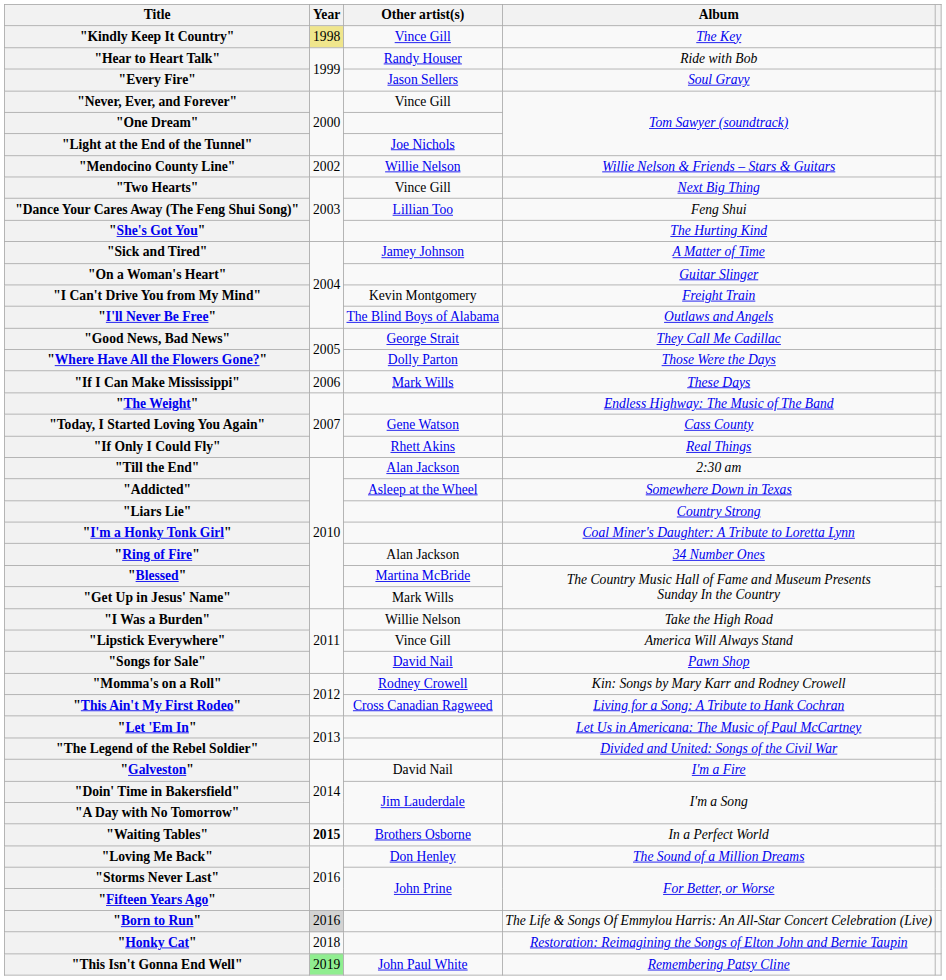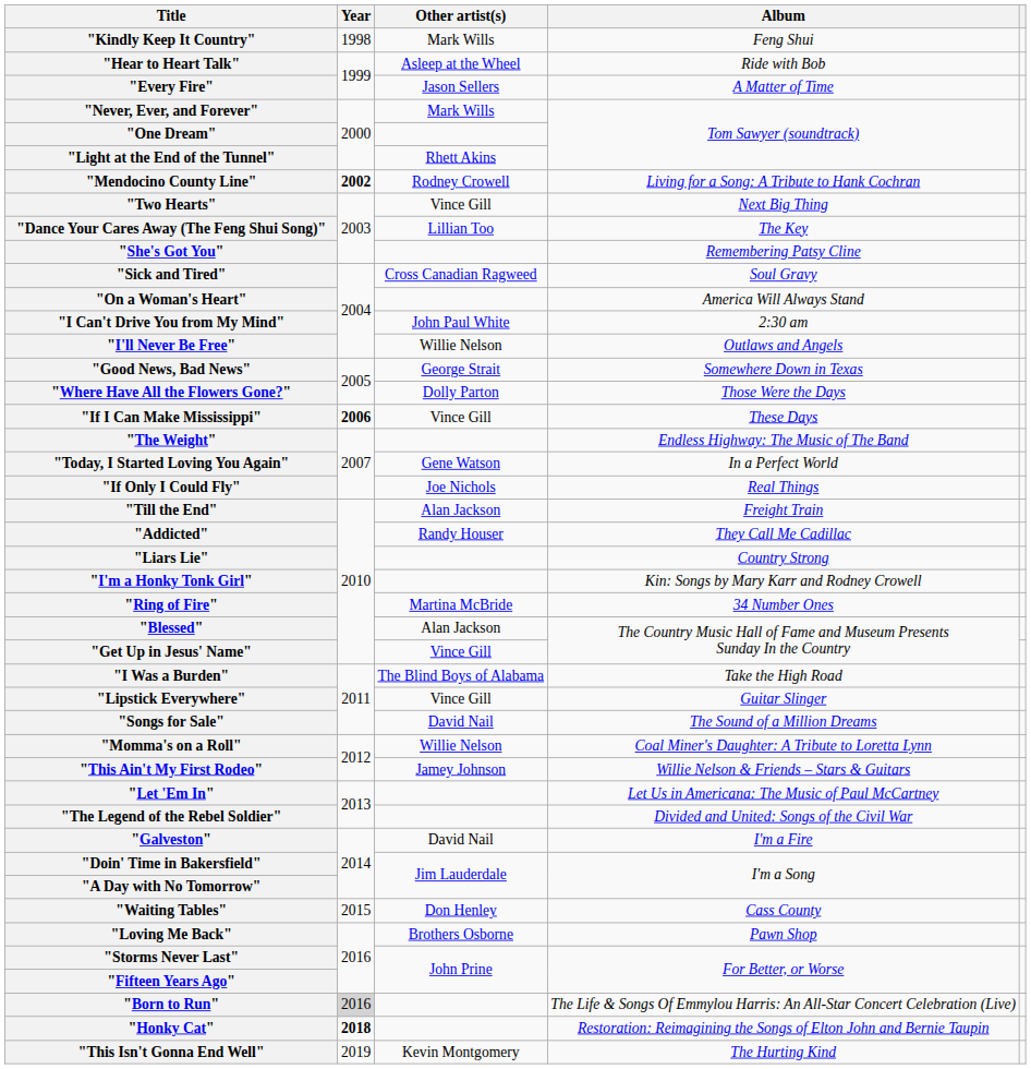 <table class="wikitable plainrowheaders" style="text-align:center;">
 <tr>
 <th scope="col" style="width:22em;">Title</th>
 <th scope="col">Year</th>
 <th scope="col">Other artist(s)</th>
 <th scope="col">Album</th>
 <th></th>
 </tr>
 <tr>
 <th scope="row">"Kindly Keep It Country"</th>
-<td style="background: khaki;">1998</td>
-<td><a href='#'>Vince Gill</a></td>
-<td><em><a href='#'>The Key</a></em></td>
+<td>1998</td>
+<td>Mark Wills</td>
+<td><em>Feng Shui</em></td>
 <td></td>
 </tr>
 <tr>
 <th scope="row">"Hear to Heart Talk"</th>
 <td rowspan="2">1999</td>
-<td><a href='#'>Randy Houser</a></td>
+<td><a href='#'>Asleep at the Wheel</a></td>
 <td><em>Ride with Bob</em></td>
 <td></td>
 </tr>
 <tr>
 <th scope="row">"Every Fire"</th>
 <td><a href='#'>Jason Sellers</a></td>
-<td><em><a href='#'>Soul Gravy</a></em></td>
+<td><em><a href='#'>A Matter of Time</a></em></td>
 <td></td>
 </tr>
 <tr>
 <th scope="row">"Never, Ever, and Forever"</th>
 <td rowspan="3">2000</td>
-<td>Vince Gill</td>
+<td><a href='#'>Mark Wills</a></td>
 <td rowspan="3"><em><a href='#'>Tom Sawyer (soundtrack)</a></em></td>
 <td rowspan="3"></td>
 </tr>
 <tr>
 <th scope="row">"One Dream"</th>
 <td></td>
 </tr>
 <tr>
 <th scope="row">"Light at the End of the Tunnel"<br></th>
-<td><a href='#'>Joe Nichols</a></td>
+<td><a href='#'>Rhett Akins</a></td>
 </tr>
 <tr>
 <th scope="row">"Mendocino County Line"<br></th>
-<td>2002</td>
-<td><a href='#'>Willie Nelson</a></td>
-<td><em><a href='#'>Willie Nelson & Friends – Stars & Guitars</a></em></td>
+<td><strong>2002</strong></td>
+<td><a href='#'>Rodney Crowell</a></td>
+<td><em><a href='#'>Living for a Song: A Tribute to Hank Cochran</a></em></td>
 <td></td>
 </tr>
 <tr>
 <th scope="row">"Two Hearts"</th>
 <td rowspan="3">2003</td>
 <td>Vince Gill</td>
 <td><em><a href='#'>Next Big Thing</a></em></td>
 <td></td>
 </tr>
 <tr>
 <th scope="row">"Dance Your Cares Away (The Feng Shui Song)"</th>
 <td><a href='#'>Lillian Too</a></td>
-<td><em>Feng Shui</em></td>
+<td><em><a href='#'>The Key</a></em></td>
 <td></td>
 </tr>
 <tr>
 <th scope="row">"<a href='#'>She's Got You</a>"</th>
 <td></td>
-<td><em><a href='#'>The Hurting Kind</a></em></td>
+<td><em><a href='#'>Remembering Patsy Cline</a></em></td>
 <td></td>
 </tr>
 <tr>
 <th scope="row">"Sick and Tired"</th>
 <td rowspan="4">2004</td>
-<td><a href='#'>Jamey Johnson</a></td>
-<td><em><a href='#'>A Matter of Time</a></em></td>
+<td><a href='#'>Cross Canadian Ragweed</a></td>
+<td><em><a href='#'>Soul Gravy</a></em></td>
 <td></td>
 </tr>
 <tr>
 <th scope="row">"On a Woman's Heart"</th>
 <td></td>
-<td><em><a href='#'>Guitar Slinger</a></em></td>
+<td><em>America Will Always Stand</em></td>
 <td></td>
 </tr>
 <tr>
 <th scope="row">"I Can't Drive You from My Mind"</th>
-<td>Kevin Montgomery</td>
-<td><em><a href='#'>Freight Train</a></em></td>
+<td><a href='#'>John Paul White</a></td>
+<td><em>2:30 am</em></td>
 <td></td>
 </tr>
 <tr>
 <th scope="row">"<a href='#'>I'll Never Be Free</a>"</th>
-<td><a href='#'>The Blind Boys of Alabama</a></td>
+<td>Willie Nelson</td>
 <td><em><a href='#'>Outlaws and Angels</a></em></td>
 <td></td>
 </tr>
 <tr>
 <th scope="row">"Good News, Bad News"</th>
 <td rowspan="2">2005</td>
 <td><a href='#'>George Strait</a></td>
-<td><em><a href='#'>They Call Me Cadillac</a></em></td>
+<td><em><a href='#'>Somewhere Down in Texas</a></em></td>
 <td></td>
 </tr>
 <tr>
 <th scope="row">"<a href='#'>Where Have All the Flowers Gone?</a>"<br></th>
 <td><a href='#'>Dolly Parton</a></td>
 <td><em><a href='#'>Those Were the Days</a></em></td>
 <td></td>
 </tr>
 <tr>
 <th scope="row">"If I Can Make Mississippi"</th>
-<td>2006</td>
-<td><a href='#'>Mark Wills</a></td>
+<td><strong>2006</strong></td>
+<td>Vince Gill</td>
 <td><em><a href='#'>These Days</a></em></td>
 <td></td>
 </tr>
 <tr>
 <th scope="row">"<a href='#'>The Weight</a>"</th>
 <td rowspan="3">2007</td>
 <td></td>
 <td><em><a href='#'>Endless Highway: The Music of The Band</a></em></td>
 <td></td>
 </tr>
 <tr>
 <th scope="row">"Today, I Started Loving You Again"</th>
 <td><a href='#'>Gene Watson</a></td>
-<td><em><a href='#'>Cass County</a></em></td>
+<td><em>In a Perfect World</em></td>
 <td></td>
 </tr>
 <tr>
 <th scope="row">"If Only I Could Fly"</th>
-<td><a href='#'>Rhett Akins</a></td>
+<td><a href='#'>Joe Nichols</a></td>
 <td><em><a href='#'>Real Things</a></em></td>
 <td></td>
 </tr>
 <tr>
 <th scope="row">"Till the End"</th>
 <td rowspan="7">2010</td>
 <td><a href='#'>Alan Jackson</a></td>
-<td><em>2:30 am</em></td>
+<td><em><a href='#'>Freight Train</a></em></td>
 <td></td>
 </tr>
 <tr>
 <th scope="row">"Addicted"</th>
-<td><a href='#'>Asleep at the Wheel</a></td>
-<td><em><a href='#'>Somewhere Down in Texas</a></em></td>
+<td><a href='#'>Randy Houser</a></td>
+<td><em><a href='#'>They Call Me Cadillac</a></em></td>
 <td></td>
 </tr>
 <tr>
 <th scope="row">"Liars Lie"</th>
 <td></td>
 <td><em><a href='#'>Country Strong</a></em></td>
 <td></td>
 </tr>
 <tr>
 <th scope="row">"<a href='#'>I'm a Honky Tonk Girl</a>"</th>
 <td></td>
-<td><em><a href='#'>Coal Miner's Daughter: A Tribute to Loretta Lynn</a></em></td>
+<td><em>Kin: Songs by Mary Karr and Rodney Crowell</em></td>
 <td></td>
 </tr>
 <tr>
 <th scope="row">"<a href='#'>Ring of Fire</a>"</th>
-<td>Alan Jackson</td>
+<td><a href='#'>Martina McBride</a></td>
 <td><em><a href='#'>34 Number Ones</a></em></td>
 <td></td>
 </tr>
 <tr>
 <th scope="row">"<a href='#'>Blessed</a>"</th>
-<td><a href='#'>Martina McBride</a></td>
+<td>Alan Jackson</td>
 <td rowspan="2"><em>The Country Music Hall of Fame and Museum Presents<br>Sunday In the Country</em></td>
 <td></td>
 </tr>
 <tr>
 <th scope="row">"Get Up in Jesus' Name"</th>
-<td>Mark Wills</td>
+<td><a href='#'>Vince Gill</a></td>
 <td></td>
 </tr>
 <tr>
 <th scope="row">"I Was a Burden"</th>
 <td rowspan="3">2011</td>
-<td>Willie Nelson</td>
+<td><a href='#'>The Blind Boys of Alabama</a></td>
 <td><em>Take the High Road</em></td>
 <td></td>
 </tr>
 <tr>
 <th scope="row">"Lipstick Everywhere"</th>
 <td>Vince Gill</td>
-<td><em>America Will Always Stand</em></td>
+<td><em><a href='#'>Guitar Slinger</a></em></td>
 <td></td>
 </tr>
 <tr>
 <th scope="row">"Songs for Sale"</th>
 <td><a href='#'>David Nail</a></td>
-<td><em><a href='#'>Pawn Shop</a></em></td>
+<td><em><a href='#'>The Sound of a Million Dreams</a></em></td>
 <td></td>
 </tr>
 <tr>
 <th scope="row">"Momma's on a Roll"</th>
 <td rowspan="2">2012</td>
-<td><a href='#'>Rodney Crowell</a></td>
-<td><em>Kin: Songs by Mary Karr and Rodney Crowell</em></td>
+<td><a href='#'>Willie Nelson</a></td>
+<td><em><a href='#'>Coal Miner's Daughter: A Tribute to Loretta Lynn</a></em></td>
 <td></td>
 </tr>
 <tr>
 <th scope="row">"<a href='#'>This Ain't My First Rodeo</a>"</th>
-<td><a href='#'>Cross Canadian Ragweed</a></td>
-<td><em><a href='#'>Living for a Song: A Tribute to Hank Cochran</a></em></td>
+<td><a href='#'>Jamey Johnson</a></td>
+<td><em><a href='#'>Willie Nelson & Friends – Stars & Guitars</a></em></td>
 <td></td>
 </tr>
 <tr>
 <th scope="row">"<a href='#'>Let 'Em In</a>"</th>
 <td rowspan="2">2013</td>
 <td></td>
 <td><em><a href='#'>Let Us in Americana: The Music of Paul McCartney</a></em></td>
 <td></td>
 </tr>
 <tr>
 <th scope="row">"The Legend of the Rebel Soldier"</th>
 <td></td>
 <td><em><a href='#'>Divided and United: Songs of the Civil War</a></em></td>
 <td></td>
 </tr>
 <tr>
 <th scope="row">"<a href='#'>Galveston</a>"</th>
 <td rowspan="3">2014</td>
 <td>David Nail</td>
 <td><em><a href='#'>I'm a Fire</a></em></td>
 <td></td>
 </tr>
 <tr>
 <th scope="row">"Doin' Time in Bakersfield"</th>
 <td rowspan="2"><a href='#'>Jim Lauderdale</a></td>
 <td rowspan="2"><em>I'm a Song</em></td>
 <td rowspan="2"></td>
 </tr>
 <tr>
 <th scope="row">"A Day with No Tomorrow"</th>
 </tr>
 <tr>
 <th scope="row">"Waiting Tables"<br></th>
-<td><strong>2015</strong></td>
-<td><a href='#'>Brothers Osborne</a></td>
-<td><em>In a Perfect World</em></td>
+<td>2015</td>
+<td><a href='#'>Don Henley</a></td>
+<td><em><a href='#'>Cass County</a></em></td>
 <td></td>
 </tr>
 <tr>
 <th scope="row">"Loving Me Back"</th>
 <td rowspan="3">2016</td>
-<td><a href='#'>Don Henley</a></td>
-<td><em><a href='#'>The Sound of a Million Dreams</a></em></td>
+<td><a href='#'>Brothers Osborne</a></td>
+<td><em><a href='#'>Pawn Shop</a></em></td>
 <td></td>
 </tr>
 <tr>
 <th scope="row">"Storms Never Last"</th>
 <td rowspan="2"><a href='#'>John Prine</a></td>
 <td rowspan="2"><em><a href='#'>For Better, or Worse</a></em></td>
 <td rowspan="2"></td>
 </tr>
 <tr>
 <th scope="row">"<a href='#'>Fifteen Years Ago</a>"</th>
 </tr>
 <tr>
 <th scope="row">"<a href='#'>Born to Run</a>"</th>
 <td style="background: lightgrey;">2016</td>
 <td></td>
 <td><em>The Life & Songs Of Emmylou Harris: An All-Star Concert Celebration (Live)</em></td>
 <td></td>
 </tr>
 <tr>
 <th scope="row">"<a href='#'>Honky Cat</a>"</th>
-<td>2018</td>
+<td><strong>2018</strong></td>
 <td></td>
 <td><em><a href='#'>Restoration: Reimagining the Songs of Elton John and Bernie Taupin</a></em></td>
 <td></td>
 </tr>
 <tr>
 <th scope="row">"This Isn't Gonna End Well"</th>
-<td style="background: lightgreen;">2019</td>
-<td><a href='#'>John Paul White</a></td>
-<td><em><a href='#'>Remembering Patsy Cline</a></em></td>
+<td>2019</td>
+<td>Kevin Montgomery</td>
+<td><em><a href='#'>The Hurting Kind</a></em></td>
 <td></td>
 </tr>
 </table>
